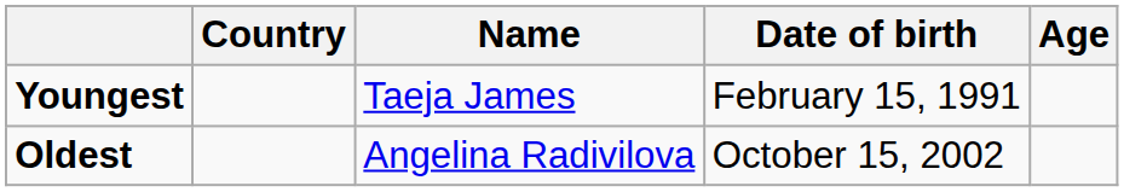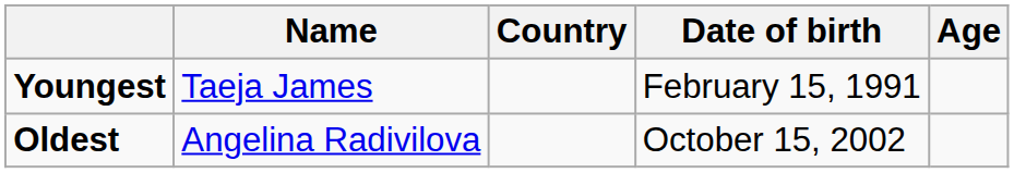 <table class="wikitable">
 <tr>
 <th></th>
+<th><strong>Name</strong></th>
 <th><strong>Country</strong></th>
-<th><strong>Name</strong></th>
 <th><strong>Date of birth</strong></th>
 <th><strong>Age</strong></th>
 </tr>
 <tr>
 <td><strong>Youngest</strong></td>
+<td><a href='#'>Taeja James</a></td>
 <td></td>
-<td><a href='#'>Taeja James</a></td>
 <td>February 15, 1991</td>
 <td></td>
 </tr>
 <tr>
 <td><strong>Oldest</strong></td>
+<td><a href='#'>Angelina Radivilova</a></td>
 <td></td>
-<td><a href='#'>Angelina Radivilova</a></td>
 <td>October 15, 2002</td>
 <td></td>
 </tr>
 </table>
